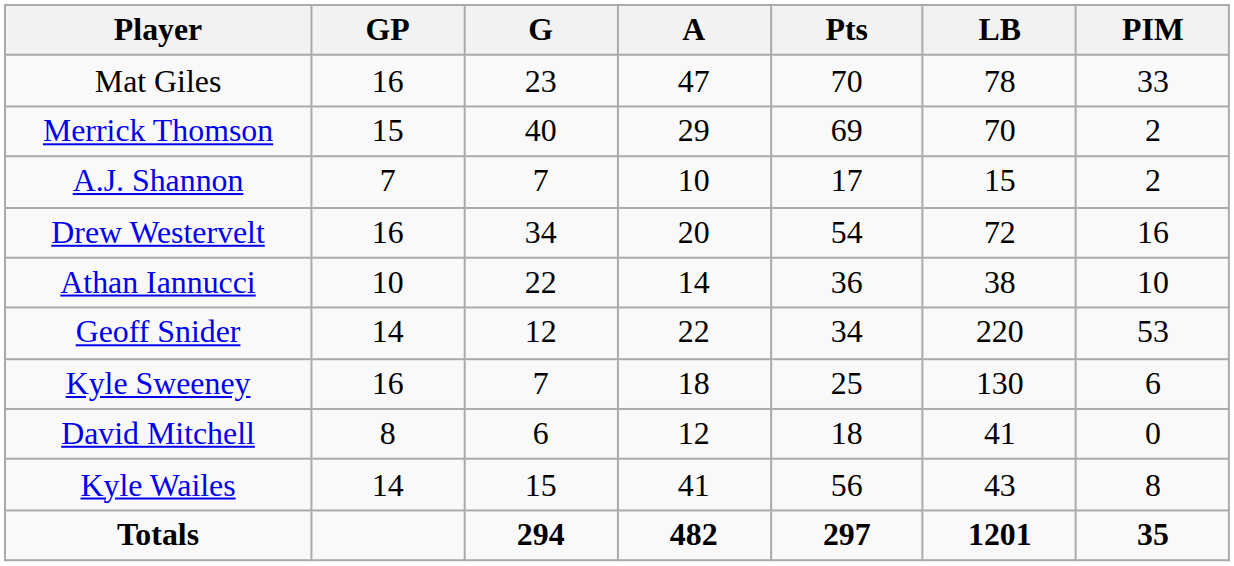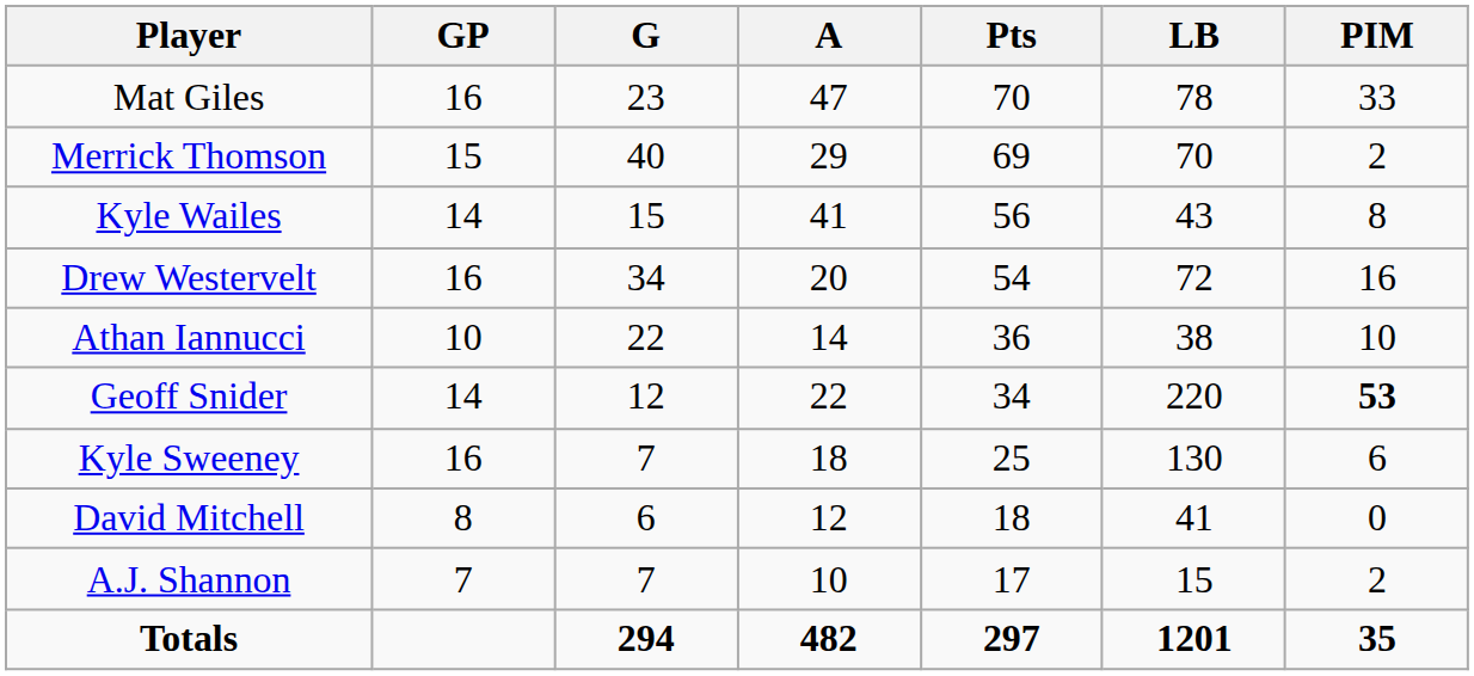 <table class="wikitable sortable">
 <tr align=center>
 <th width="20%">Player</th>
 <th width="10%">GP</th>
 <th width="10%">G</th>
 <th width="10%">A</th>
 <th width="10%">Pts</th>
 <th width="10%">LB</th>
 <th width="10%">PIM</th>
 </tr>
 <tr align=center>
 <td>Mat Giles</td>
 <td>16</td>
 <td>23</td>
 <td>47</td>
 <td>70</td>
 <td>78</td>
 <td>33</td>
 </tr>
 <tr align=center>
 <td><a href='#'>Merrick Thomson</a></td>
 <td>15</td>
 <td>40</td>
 <td>29</td>
 <td>69</td>
 <td>70</td>
 <td>2</td>
 </tr>
 <tr align=center>
-<td><a href='#'>A.J. Shannon</a></td>
-<td>7</td>
-<td>7</td>
-<td>10</td>
-<td>17</td>
+<td><a href='#'>Kyle Wailes</a></td>
+<td>14</td>
 <td>15</td>
-<td>2</td>
+<td>41</td>
+<td>56</td>
+<td>43</td>
+<td>8</td>
 </tr>
 <tr align=center>
 <td><a href='#'>Drew Westervelt</a></td>
 <td>16</td>
 <td>34</td>
 <td>20</td>
 <td>54</td>
 <td>72</td>
 <td>16</td>
 </tr>
 <tr align=center>
 <td><a href='#'>Athan Iannucci</a></td>
 <td>10</td>
 <td>22</td>
 <td>14</td>
 <td>36</td>
 <td>38</td>
 <td>10</td>
 </tr>
 <tr align=center>
 <td><a href='#'>Geoff Snider</a></td>
 <td>14</td>
 <td>12</td>
 <td>22</td>
 <td>34</td>
 <td>220</td>
-<td>53</td>
+<td><strong>53</strong></td>
 </tr>
 <tr align=center>
 <td><a href='#'>Kyle Sweeney</a></td>
 <td>16</td>
 <td>7</td>
 <td>18</td>
 <td>25</td>
 <td>130</td>
 <td>6</td>
 </tr>
 <tr align=center>
 <td><a href='#'>David Mitchell</a></td>
 <td>8</td>
 <td>6</td>
 <td>12</td>
 <td>18</td>
 <td>41</td>
 <td>0</td>
 </tr>
 <tr align=center>
-<td><a href='#'>Kyle Wailes</a></td>
-<td>14</td>
+<td><a href='#'>A.J. Shannon</a></td>
+<td>7</td>
+<td>7</td>
+<td>10</td>
+<td>17</td>
 <td>15</td>
-<td>41</td>
-<td>56</td>
-<td>43</td>
-<td>8</td>
+<td>2</td>
 </tr>
 <tr align=center>
 <td><strong>Totals</strong></td>
 <td></td>
 <td><strong>294</strong></td>
 <td><strong>482</strong></td>
 <td><strong>297</strong></td>
 <td><strong>1201</strong></td>
 <td><strong>35</strong></td>
 </tr>
 </table>
